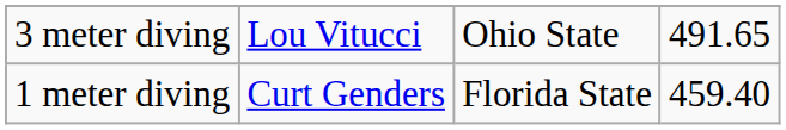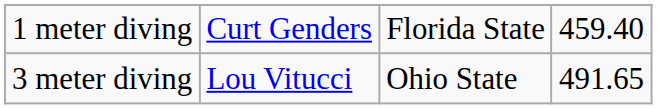 <table class="wikitable sortable" style="text-align:left">
 <tr>
+</tr>
+<tr>
+<td>1 meter diving</td>
+<td><a href='#'>Curt Genders</a></td>
+<td>Florida State</td>
+<td>459.40</td>
 </tr>
 <tr>
 <td>3 meter diving</td>
 <td><a href='#'>Lou Vitucci</a></td>
 <td>Ohio State</td>
 <td>491.65</td>
 </tr>
-<tr>
-<td>1 meter diving</td>
-<td><a href='#'>Curt Genders</a></td>
-<td>Florida State</td>
-<td>459.40</td>
-</tr>
 </table>
